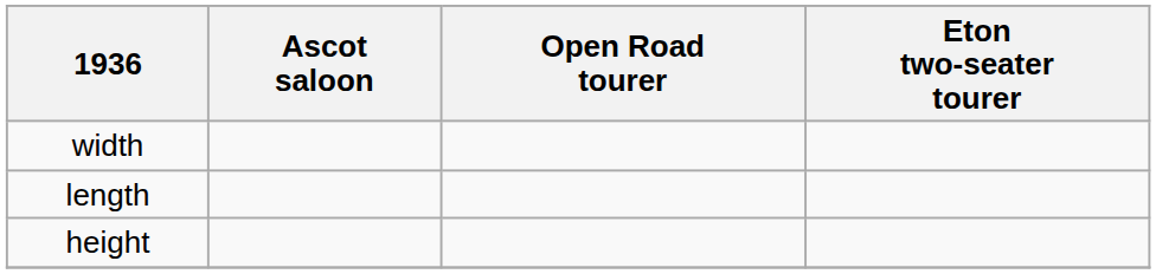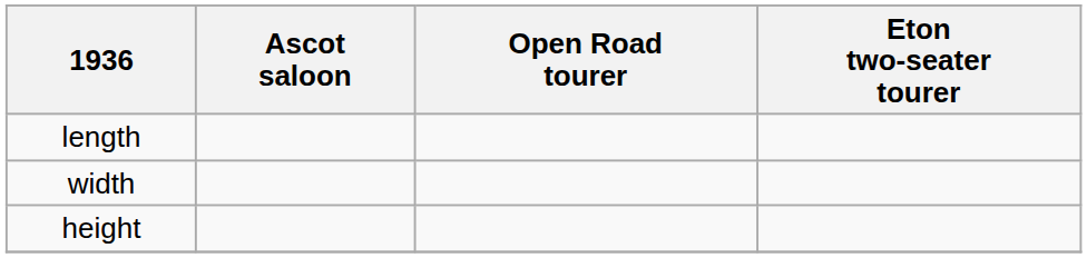 <table class="wikitable" style="font-size: 85%; margin: 1em auto; text-align: center;" width=40%>
 <tr>
 <th>1936</th>
 <th>Ascot<br>saloon</th>
 <th>Open Road<br>tourer</th>
 <th>Eton<br>two-seater<br>tourer</th>
 </tr>
 <tr>
-<td>width</td>
+<td>length</td>
 <td></td>
 <td></td>
 <td></td>
 </tr>
 <tr>
-<td>length</td>
+<td>width</td>
 <td></td>
 <td></td>
 <td></td>
 </tr>
 <tr>
 <td>height</td>
 <td></td>
 <td></td>
 <td></td>
 </tr>
 <tr>
 </tr>
 </table>
